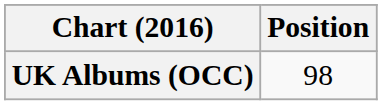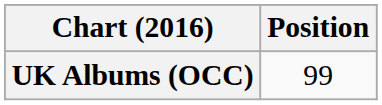 <table class="wikitable plainrowheaders" style="text-align:center">
 <tr>
 <th scope="col">Chart (2016)</th>
 <th scope="col">Position</th>
 </tr>
 <tr>
 <th scope="row">UK Albums (OCC)</th>
-<td>98</td>
+<td>99</td>
 </tr>
 </table>
